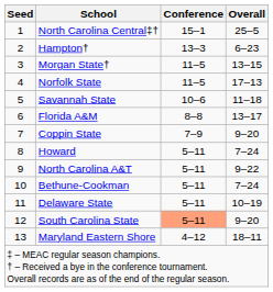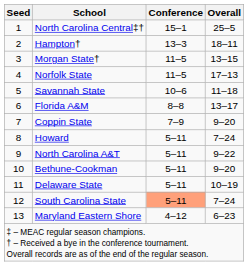 <table class="wikitable" style="white-space:nowrap; font-size:95%;text-align:center">
 <tr>
 <th>Seed</th>
 <th>School</th>
 <th>Conference</th>
 <th>Overall</th>
 </tr>
 <tr>
 <td>1</td>
 <td align=left><a href='#'>North Carolina Central</a>‡†</td>
 <td>15–1</td>
 <td>25–5</td>
 </tr>
 <tr>
 <td>2</td>
 <td align=left><a href='#'>Hampton</a>†</td>
 <td>13–3</td>
-<td>6–23</td>
+<td>18–11</td>
 </tr>
 <tr>
 <td>3</td>
 <td align=left><a href='#'>Morgan State</a>†</td>
 <td>11–5</td>
 <td>13–15</td>
 </tr>
 <tr>
 <td>4</td>
 <td align=left><a href='#'>Norfolk State</a></td>
 <td>11–5</td>
 <td>17–13</td>
 </tr>
 <tr>
 <td>5</td>
 <td align=left><a href='#'>Savannah State</a></td>
 <td>10–6</td>
 <td>11–18</td>
 </tr>
 <tr>
 <td>6</td>
 <td align=left><a href='#'>Florida A&M</a></td>
 <td>8–8</td>
 <td>13–17</td>
 </tr>
 <tr>
 <td>7</td>
 <td align=left><a href='#'>Coppin State</a></td>
 <td>7–9</td>
 <td>9–20</td>
 </tr>
 <tr>
 <td>8</td>
 <td align=left><a href='#'>Howard</a></td>
 <td>5–11</td>
 <td>7–24</td>
 </tr>
 <tr>
 <td>9</td>
 <td align=left><a href='#'>North Carolina A&T</a></td>
 <td>5–11</td>
 <td>9–22</td>
 </tr>
 <tr>
 <td>10</td>
 <td align=left><a href='#'>Bethune-Cookman</a></td>
 <td>5–11</td>
-<td>7–24</td>
+<td>9–20</td>
 </tr>
 <tr>
 <td>11</td>
 <td align=left><a href='#'>Delaware State</a></td>
 <td>5–11</td>
 <td>10–19</td>
 </tr>
 <tr>
 <td>12</td>
 <td align=left><a href='#'>South Carolina State</a></td>
 <td style="background: lightsalmon;">5–11</td>
-<td>9–20</td>
+<td>7–24</td>
 </tr>
 <tr>
 <td>13</td>
 <td align=left><a href='#'>Maryland Eastern Shore</a></td>
 <td>4–12</td>
-<td>18–11</td>
+<td>6–23</td>
 </tr>
 <tr>
 <td colspan=4 align=left><small>‡ – MEAC regular season champions.<br>† – Received a bye in the conference tournament.<br>Overall records are as of the end of the regular season.</small></td>
 </tr>
 </table>
